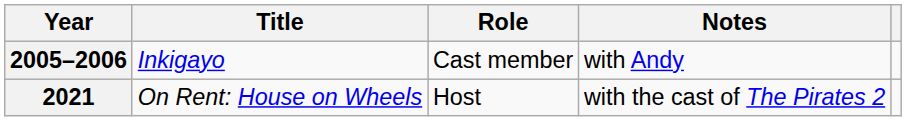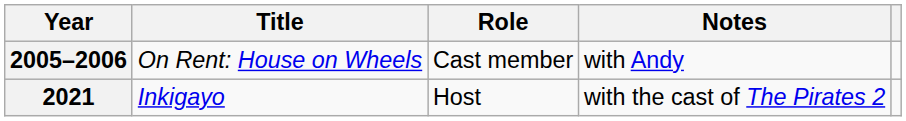 <table class="wikitable plainrowheaders sortable">
 <tr>
 <th scope="col">Year</th>
 <th scope="col">Title</th>
 <th scope="col">Role</th>
 <th scope="col">Notes</th>
 <th scope="col" class="unsortable"></th>
 </tr>
 <tr>
 <th scope="row">2005–2006</th>
-<td><em><a href='#'>Inkigayo</a></em></td>
+<td><em>On Rent: <a href='#'>House on Wheels</a></em></td>
 <td>Cast member</td>
 <td>with <a href='#'>Andy</a></td>
 <td style="text-align:center"></td>
 </tr>
 <tr>
 <th scope="row">2021</th>
-<td><em>On Rent: <a href='#'>House on Wheels</a></em></td>
+<td><em><a href='#'>Inkigayo</a></em></td>
 <td>Host</td>
 <td>with the cast of <em><a href='#'>The Pirates 2</a></em></td>
 <td style="text-align:center"></td>
 </tr>
 </table>
